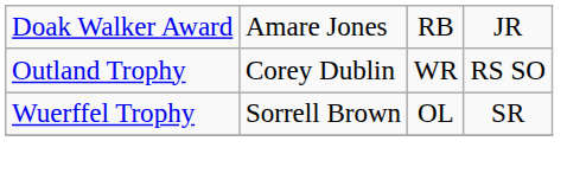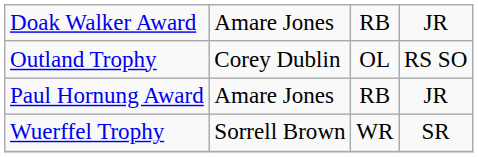 <table class="wikitable">
 <tr>
 <td><a href='#'>Doak Walker Award</a></td>
 <td>Amare Jones</td>
 <td align=center>RB</td>
 <td align=center>JR</td>
 </tr>
 <tr>
 <td><a href='#'>Outland Trophy</a></td>
 <td>Corey Dublin</td>
-<td align=center>WR</td>
+<td align=center>OL</td>
 <td align=center>RS SO</td>
+</tr>
+<tr>
+<td><a href='#'>Paul Hornung Award</a></td>
+<td>Amare Jones</td>
+<td align=center>RB</td>
+<td align=center>JR</td>
 </tr>
 <tr>
 <td><a href='#'>Wuerffel Trophy</a></td>
 <td>Sorrell Brown</td>
-<td align=center>OL</td>
+<td align=center>WR</td>
 <td align=center>SR</td>
 </tr>
 <tr>
 </tr>
 </table>
